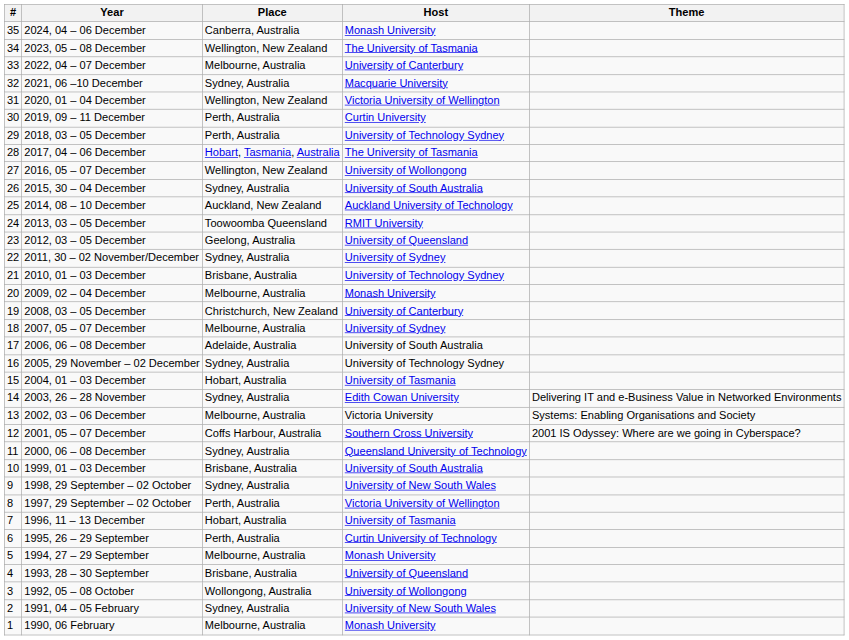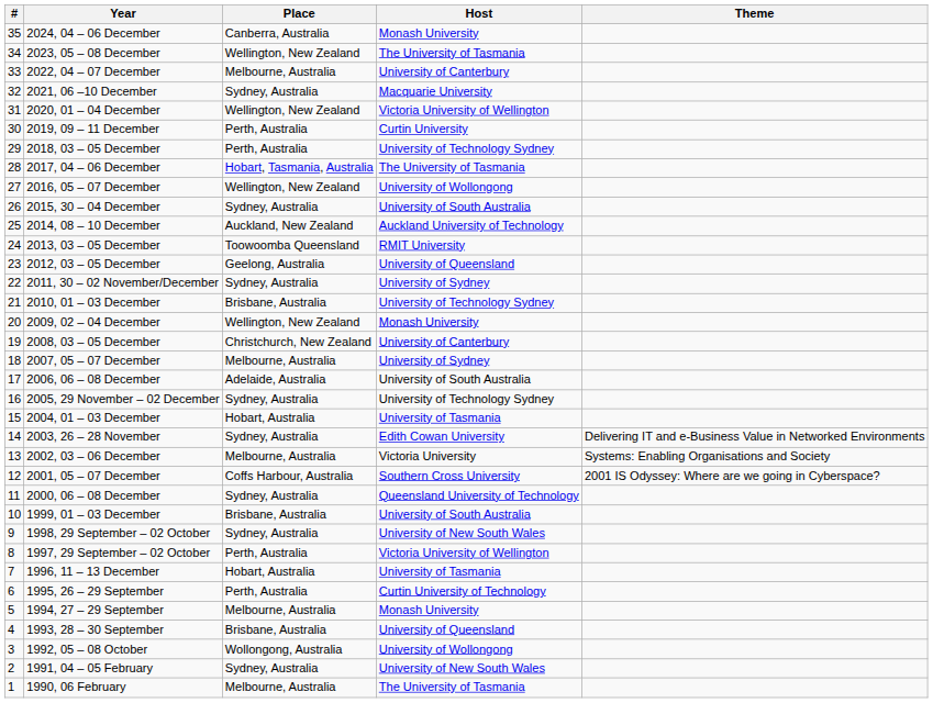 <table class="wikitable">
 <tr>
 <th>#</th>
 <th>Year</th>
 <th>Place</th>
 <th>Host</th>
 <th>Theme</th>
 </tr>
 <tr>
 <td>35</td>
 <td>2024, 04 – 06 December</td>
 <td>Canberra, Australia</td>
 <td><a href='#'>Monash University</a></td>
 <td></td>
 </tr>
 <tr>
 <td>34</td>
 <td>2023, 05 – 08 December</td>
 <td>Wellington, New Zealand</td>
 <td><a href='#'>The University of Tasmania</a></td>
 <td></td>
 </tr>
 <tr>
 <td>33</td>
 <td>2022, 04 – 07 December</td>
 <td>Melbourne, Australia</td>
 <td><a href='#'>University of Canterbury</a></td>
 <td></td>
 </tr>
 <tr>
 <td>32</td>
 <td>2021, 06 –10 December</td>
 <td>Sydney, Australia</td>
 <td><a href='#'>Macquarie University</a></td>
 <td></td>
 </tr>
 <tr>
 <td>31</td>
 <td>2020, 01 – 04 December</td>
 <td>Wellington, New Zealand</td>
 <td><a href='#'>Victoria University of Wellington</a></td>
 <td></td>
 </tr>
 <tr>
 <td>30</td>
 <td>2019, 09 – 11 December</td>
 <td>Perth, Australia</td>
 <td><a href='#'>Curtin University</a></td>
 <td></td>
 </tr>
 <tr>
 <td>29</td>
 <td>2018, 03 – 05 December</td>
 <td>Perth, Australia</td>
 <td><a href='#'>University of Technology Sydney</a></td>
 <td></td>
 </tr>
 <tr>
 <td>28</td>
 <td>2017, 04 – 06 December</td>
 <td><a href='#'>Hobart</a>, <a href='#'>Tasmania</a>, <a href='#'>Australia</a></td>
 <td><a href='#'>The University of Tasmania</a></td>
 <td></td>
 </tr>
 <tr>
 <td>27</td>
 <td>2016, 05 – 07 December</td>
 <td>Wellington, New Zealand</td>
 <td><a href='#'>University of Wollongong</a></td>
 <td></td>
 </tr>
 <tr>
 <td>26</td>
 <td>2015, 30 – 04 December</td>
 <td>Sydney, Australia</td>
 <td><a href='#'>University of South Australia</a></td>
 <td></td>
 </tr>
 <tr>
 <td>25</td>
 <td>2014, 08 – 10 December</td>
 <td>Auckland, New Zealand</td>
 <td><a href='#'>Auckland University of Technology</a></td>
 <td></td>
 </tr>
 <tr>
 <td>24</td>
 <td>2013, 03 – 05 December</td>
 <td>Toowoomba Queensland</td>
 <td><a href='#'>RMIT University</a></td>
 <td></td>
 </tr>
 <tr>
 <td>23</td>
 <td>2012, 03 – 05 December</td>
 <td>Geelong, Australia</td>
 <td><a href='#'>University of Queensland</a></td>
 <td></td>
 </tr>
 <tr>
 <td>22</td>
 <td>2011, 30 – 02 November/December</td>
 <td>Sydney, Australia</td>
 <td><a href='#'>University of Sydney</a></td>
 <td></td>
 </tr>
 <tr>
 <td>21</td>
 <td>2010, 01 – 03 December</td>
 <td>Brisbane, Australia</td>
 <td><a href='#'>University of Technology Sydney</a></td>
 <td></td>
 </tr>
 <tr>
 <td>20</td>
 <td>2009, 02 – 04 December</td>
-<td>Melbourne, Australia</td>
+<td>Wellington, New Zealand</td>
 <td><a href='#'>Monash University</a></td>
 <td></td>
 </tr>
 <tr>
 <td>19</td>
 <td>2008, 03 – 05 December</td>
 <td>Christchurch, New Zealand</td>
 <td><a href='#'>University of Canterbury</a></td>
 <td></td>
 </tr>
 <tr>
 <td>18</td>
 <td>2007, 05 – 07 December</td>
 <td>Melbourne, Australia</td>
 <td><a href='#'>University of Sydney</a></td>
 <td></td>
 </tr>
 <tr>
 <td>17</td>
 <td>2006, 06 – 08 December</td>
 <td>Adelaide, Australia</td>
 <td>University of South Australia</td>
 <td></td>
 </tr>
 <tr>
 <td>16</td>
 <td>2005, 29 November – 02 December</td>
 <td>Sydney, Australia</td>
 <td>University of Technology Sydney</td>
 <td></td>
 </tr>
 <tr>
 <td>15</td>
 <td>2004, 01 – 03 December</td>
 <td>Hobart, Australia</td>
 <td><a href='#'>University of Tasmania</a></td>
 <td></td>
 </tr>
 <tr>
 <td>14</td>
 <td>2003, 26 – 28 November</td>
 <td>Sydney, Australia</td>
 <td><a href='#'>Edith Cowan University</a></td>
 <td>Delivering IT and e-Business Value in Networked Environments</td>
 </tr>
 <tr>
 <td>13</td>
 <td>2002, 03 – 06 December</td>
 <td>Melbourne, Australia</td>
 <td>Victoria University</td>
 <td>Systems: Enabling Organisations and Society</td>
 </tr>
 <tr>
 <td>12</td>
 <td>2001, 05 – 07 December</td>
 <td>Coffs Harbour, Australia</td>
 <td><a href='#'>Southern Cross University</a></td>
 <td>2001 IS Odyssey: Where are we going in Cyberspace?</td>
 </tr>
 <tr>
 <td>11</td>
 <td>2000, 06 – 08 December</td>
 <td>Sydney, Australia</td>
 <td><a href='#'>Queensland University of Technology</a></td>
 <td></td>
 </tr>
 <tr>
 <td>10</td>
 <td>1999, 01 – 03 December</td>
 <td>Brisbane, Australia</td>
 <td><a href='#'>University of South Australia</a></td>
 <td></td>
 </tr>
 <tr>
 <td>9</td>
 <td>1998, 29 September – 02 October</td>
 <td>Sydney, Australia</td>
 <td><a href='#'>University of New South Wales</a></td>
 <td></td>
 </tr>
 <tr>
 <td>8</td>
 <td>1997, 29 September – 02 October</td>
 <td>Perth, Australia</td>
 <td><a href='#'>Victoria University of Wellington</a></td>
 <td></td>
 </tr>
 <tr>
 <td>7</td>
 <td>1996, 11 – 13 December</td>
 <td>Hobart, Australia</td>
 <td><a href='#'>University of Tasmania</a></td>
 <td></td>
 </tr>
 <tr>
 <td>6</td>
 <td>1995, 26 – 29 September</td>
 <td>Perth, Australia</td>
 <td><a href='#'>Curtin University of Technology</a></td>
 <td></td>
 </tr>
 <tr>
 <td>5</td>
 <td>1994, 27 – 29 September</td>
 <td>Melbourne, Australia</td>
 <td><a href='#'>Monash University</a></td>
 <td></td>
 </tr>
 <tr>
 <td>4</td>
 <td>1993, 28 – 30 September</td>
 <td>Brisbane, Australia</td>
 <td><a href='#'>University of Queensland</a></td>
 <td></td>
 </tr>
 <tr>
 <td>3</td>
 <td>1992, 05 – 08 October</td>
 <td>Wollongong, Australia</td>
 <td><a href='#'>University of Wollongong</a></td>
 <td></td>
 </tr>
 <tr>
 <td>2</td>
 <td>1991, 04 – 05 February</td>
 <td>Sydney, Australia</td>
 <td><a href='#'>University of New South Wales</a></td>
 <td></td>
 </tr>
 <tr>
 <td>1</td>
 <td>1990, 06 February</td>
 <td>Melbourne, Australia</td>
-<td><a href='#'>Monash University</a></td>
+<td><a href='#'>The University of Tasmania</a></td>
 <td></td>
 </tr>
 </table>
